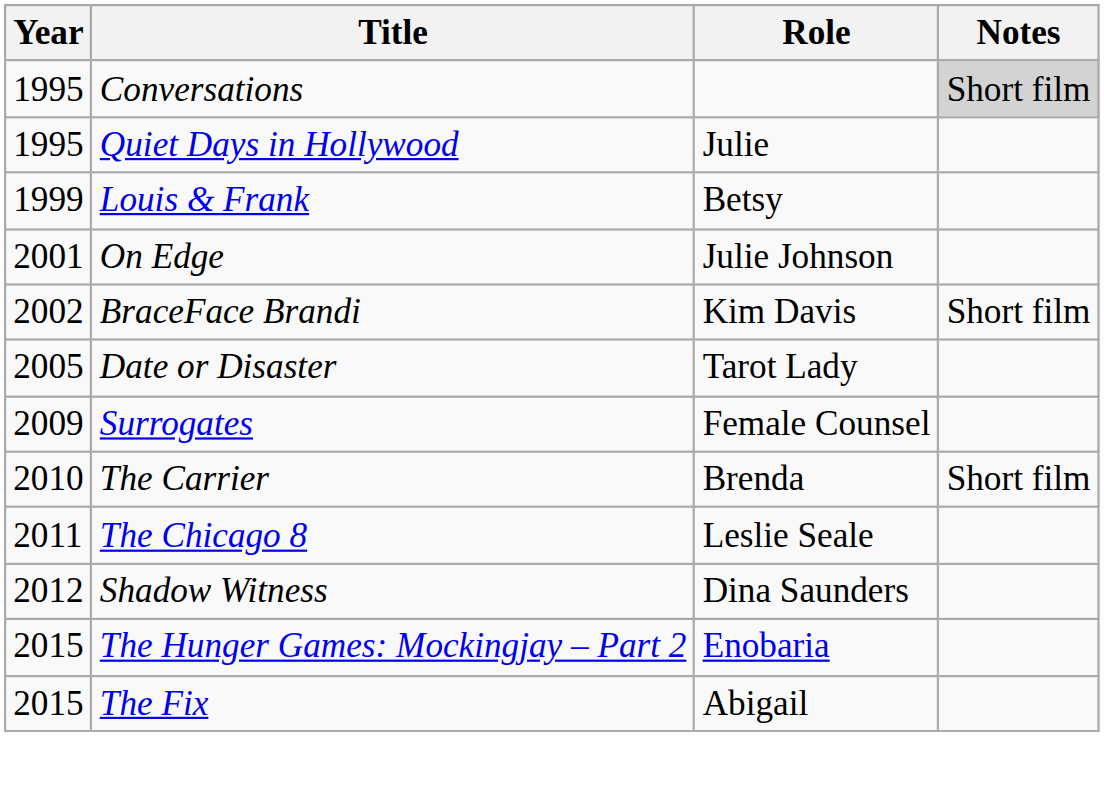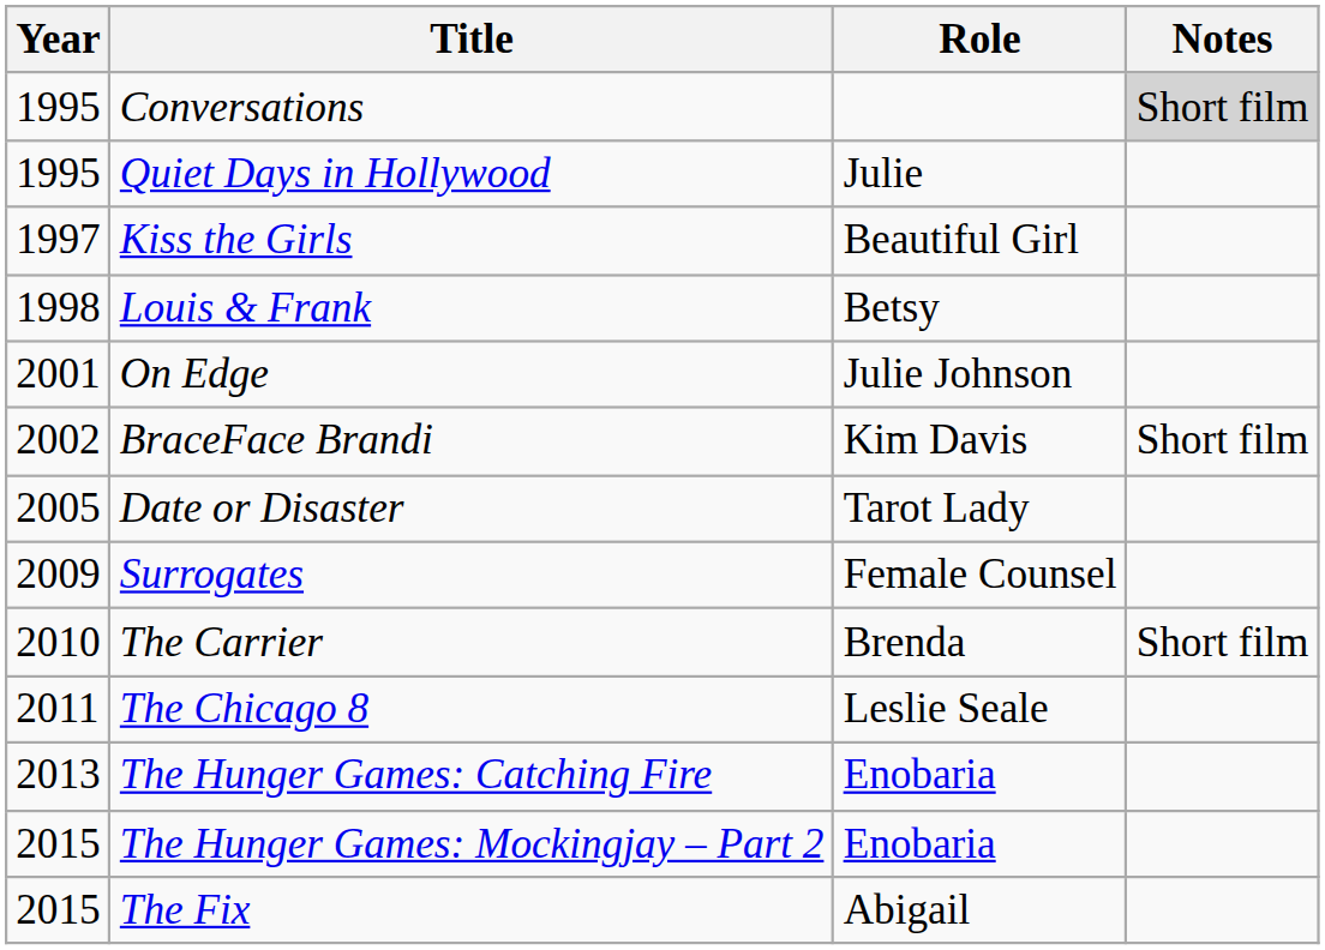 <table class="wikitable sortable">
 <tr>
 <th>Year</th>
 <th>Title</th>
 <th>Role</th>
 <th class="unsortable">Notes</th>
 </tr>
 <tr>
 <td>1995</td>
 <td><em>Conversations</em></td>
 <td></td>
 <td style="background: lightgrey;">Short film</td>
 </tr>
 <tr>
 <td>1995</td>
 <td><em><a href='#'>Quiet Days in Hollywood</a></em></td>
 <td>Julie</td>
 <td></td>
 </tr>
 <tr>
-<td>1999</td>
+<td>1997</td>
+<td><em><a href='#'>Kiss the Girls</a></em></td>
+<td>Beautiful Girl</td>
+<td></td>
+</tr>
+<tr>
+<td>1998</td>
 <td><em><a href='#'>Louis & Frank</a></em></td>
 <td>Betsy</td>
 <td></td>
 </tr>
 <tr>
 <td>2001</td>
 <td><em>On Edge</em></td>
 <td>Julie Johnson</td>
 <td></td>
 </tr>
 <tr>
 <td>2002</td>
 <td><em>BraceFace Brandi</em></td>
 <td>Kim Davis</td>
 <td>Short film</td>
 </tr>
 <tr>
 <td>2005</td>
 <td><em>Date or Disaster</em></td>
 <td>Tarot Lady</td>
 <td></td>
 </tr>
 <tr>
 <td>2009</td>
 <td><em><a href='#'>Surrogates</a></em></td>
 <td>Female Counsel</td>
 <td></td>
 </tr>
 <tr>
 <td>2010</td>
 <td><em>The Carrier</em></td>
 <td>Brenda</td>
 <td>Short film</td>
 </tr>
 <tr>
 <td>2011</td>
 <td><em><a href='#'>The Chicago 8</a></em></td>
 <td>Leslie Seale</td>
 <td></td>
 </tr>
 <tr>
-<td>2012</td>
-<td><em>Shadow Witness</em></td>
-<td>Dina Saunders</td>
+<td>2013</td>
+<td><em><a href='#'>The Hunger Games: Catching Fire</a></em></td>
+<td><a href='#'>Enobaria</a></td>
 <td></td>
 </tr>
 <tr>
 <td>2015</td>
 <td><em><a href='#'>The Hunger Games: Mockingjay – Part 2</a></em></td>
 <td><a href='#'>Enobaria</a></td>
 <td></td>
 </tr>
 <tr>
 <td>2015</td>
 <td><em><a href='#'>The Fix</a></em></td>
 <td>Abigail</td>
 <td></td>
 </tr>
 </table>
